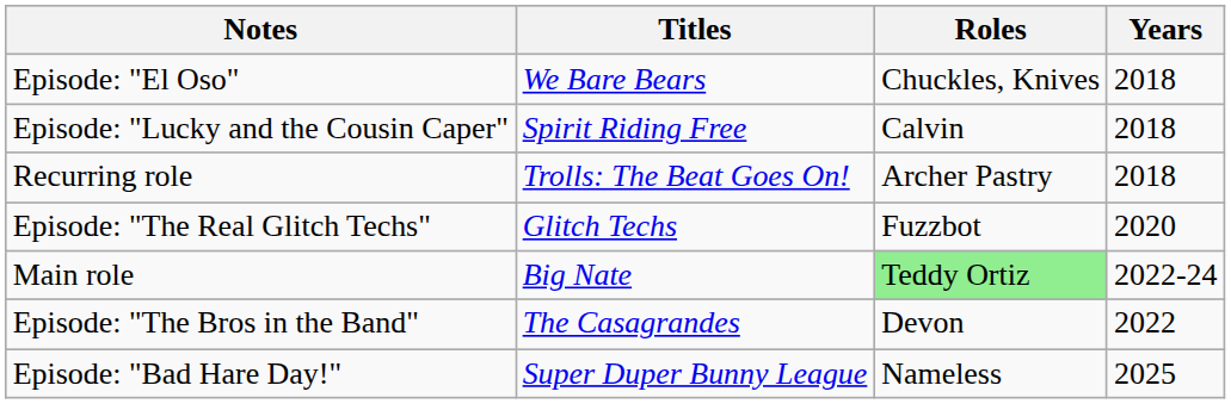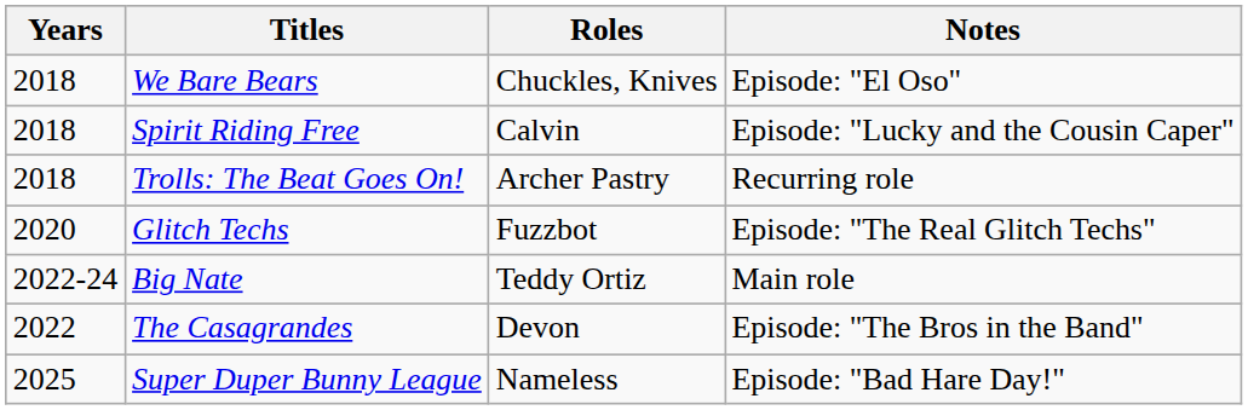 <table class="wikitable">
 <tr>
-<th>Notes</th>
+<th>Years</th>
 <th>Titles</th>
 <th>Roles</th>
-<th>Years</th>
+<th>Notes</th>
 </tr>
 <tr>
-<td>Episode: "El Oso"</td>
+<td>2018</td>
 <td><em><a href='#'>We Bare Bears</a></em></td>
 <td>Chuckles, Knives</td>
-<td>2018</td>
+<td>Episode: "El Oso"</td>
 </tr>
 <tr>
-<td>Episode: "Lucky and the Cousin Caper"</td>
+<td>2018</td>
 <td><em><a href='#'>Spirit Riding Free</a></em></td>
 <td>Calvin</td>
-<td>2018</td>
+<td>Episode: "Lucky and the Cousin Caper"</td>
 </tr>
 <tr>
-<td>Recurring role</td>
+<td>2018</td>
 <td><em><a href='#'>Trolls: The Beat Goes On!</a></em></td>
 <td>Archer Pastry</td>
-<td>2018</td>
+<td>Recurring role</td>
 </tr>
 <tr>
-<td>Episode: "The Real Glitch Techs"</td>
+<td>2020</td>
 <td><em><a href='#'>Glitch Techs</a></em></td>
 <td>Fuzzbot</td>
-<td>2020</td>
+<td>Episode: "The Real Glitch Techs"</td>
 </tr>
 <tr>
+<td>2022-24</td>
+<td><em><a href='#'>Big Nate</a></em></td>
+<td>Teddy Ortiz</td>
 <td>Main role</td>
-<td><em><a href='#'>Big Nate</a></em></td>
-<td style="background: lightgreen;">Teddy Ortiz</td>
-<td>2022-24</td>
 </tr>
 <tr>
-<td>Episode: "The Bros in the Band"</td>
+<td>2022</td>
 <td><em><a href='#'>The Casagrandes</a></em></td>
 <td>Devon</td>
-<td>2022</td>
+<td>Episode: "The Bros in the Band"</td>
 </tr>
 <tr>
-<td>Episode: "Bad Hare Day!"</td>
+<td>2025</td>
 <td><em><a href='#'>Super Duper Bunny League</a></em></td>
 <td>Nameless</td>
-<td>2025</td>
+<td>Episode: "Bad Hare Day!"</td>
 </tr>
 </table>
